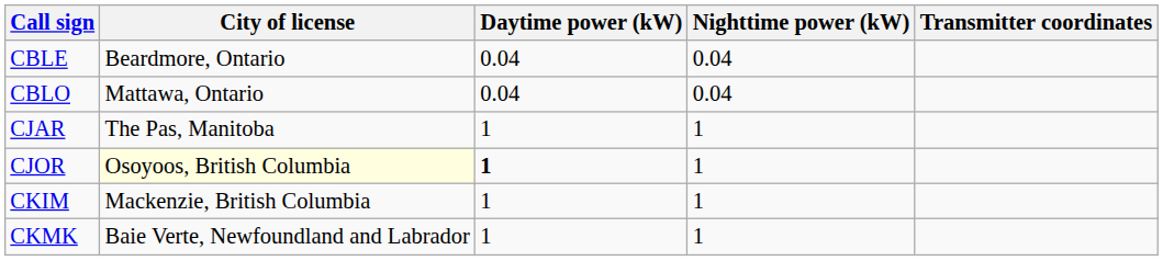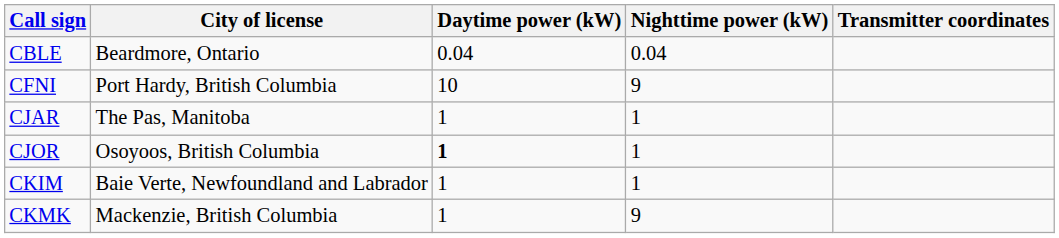 <table class="wikitable sortable">
 <tr>
 <th><a href='#'>Call sign</a></th>
 <th>City of license</th>
 <th>Daytime power (kW)</th>
 <th>Nighttime power (kW)</th>
 <th>Transmitter coordinates</th>
 </tr>
 <tr>
 <td><a href='#'>CBLE</a></td>
 <td>Beardmore, Ontario</td>
 <td>0.04</td>
 <td>0.04</td>
 <td></td>
 </tr>
 <tr>
-<td><a href='#'>CBLO</a></td>
-<td>Mattawa, Ontario</td>
-<td>0.04</td>
-<td>0.04</td>
+<td><a href='#'>CFNI</a></td>
+<td>Port Hardy, British Columbia</td>
+<td>10</td>
+<td>9</td>
 <td></td>
 </tr>
 <tr>
 <td><a href='#'>CJAR</a></td>
 <td>The Pas, Manitoba</td>
 <td>1</td>
 <td>1</td>
 <td></td>
 </tr>
 <tr>
 <td><a href='#'>CJOR</a></td>
-<td style="background: lightyellow;">Osoyoos, British Columbia</td>
+<td>Osoyoos, British Columbia</td>
 <td><strong>1</strong></td>
 <td>1</td>
 <td></td>
 </tr>
 <tr>
 <td><a href='#'>CKIM</a></td>
-<td>Mackenzie, British Columbia</td>
+<td>Baie Verte, Newfoundland and Labrador</td>
 <td>1</td>
 <td>1</td>
 <td></td>
 </tr>
 <tr>
 <td><a href='#'>CKMK</a></td>
-<td>Baie Verte, Newfoundland and Labrador</td>
+<td>Mackenzie, British Columbia</td>
 <td>1</td>
-<td>1</td>
+<td>9</td>
 <td></td>
 </tr>
 </table>
